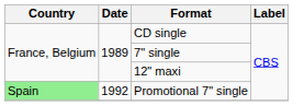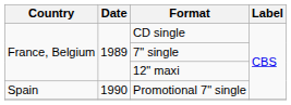 <table class=wikitable>
 <tr>
 <th>Country</th>
 <th>Date</th>
 <th>Format</th>
 <th>Label</th>
 </tr>
 <tr>
 <td rowspan="3">France, Belgium</td>
 <td rowspan="3">1989</td>
 <td>CD single</td>
 <td rowspan="4"><a href='#'>CBS</a></td>
 </tr>
 <tr>
 <td>7" single</td>
 </tr>
 <tr>
 <td>12" maxi</td>
 </tr>
 <tr>
-<td style="background: lightgreen;">Spain</td>
-<td>1992</td>
+<td>Spain</td>
+<td>1990</td>
 <td>Promotional 7" single</td>
 </tr>
 <tr>
 </tr>
 </table>
